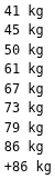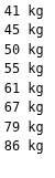 <table>
 <tr>
 <td>41 kg</td>
 <td></td>
 <td></td>
 <td></td>
 </tr>
 <tr>
 <td>45 kg</td>
 <td></td>
 <td></td>
 <td></td>
 </tr>
 <tr>
 <td>50 kg</td>
 <td nowrap></td>
 <td></td>
 <td></td>
 </tr>
 <tr>
+<td>55 kg</td>
+<td></td>
+<td nowrap></td>
+<td></td>
+</tr>
+<tr>
 <td>61 kg</td>
 <td></td>
 <td></td>
 <td></td>
 </tr>
 <tr>
 <td>67 kg</td>
 <td></td>
 <td></td>
 <td></td>
-</tr>
-<tr>
-<td>73 kg</td>
-<td></td>
-<td></td>
-<td nowrap></td>
 </tr>
 <tr>
 <td>79 kg</td>
 <td></td>
 <td></td>
 <td></td>
 </tr>
 <tr>
 <td>86 kg</td>
 <td></td>
 <td></td>
 <td></td>
 </tr>
-<tr>
-<td>+86 kg</td>
-<td></td>
-<td></td>
-<td></td>
-</tr>
 </table>
